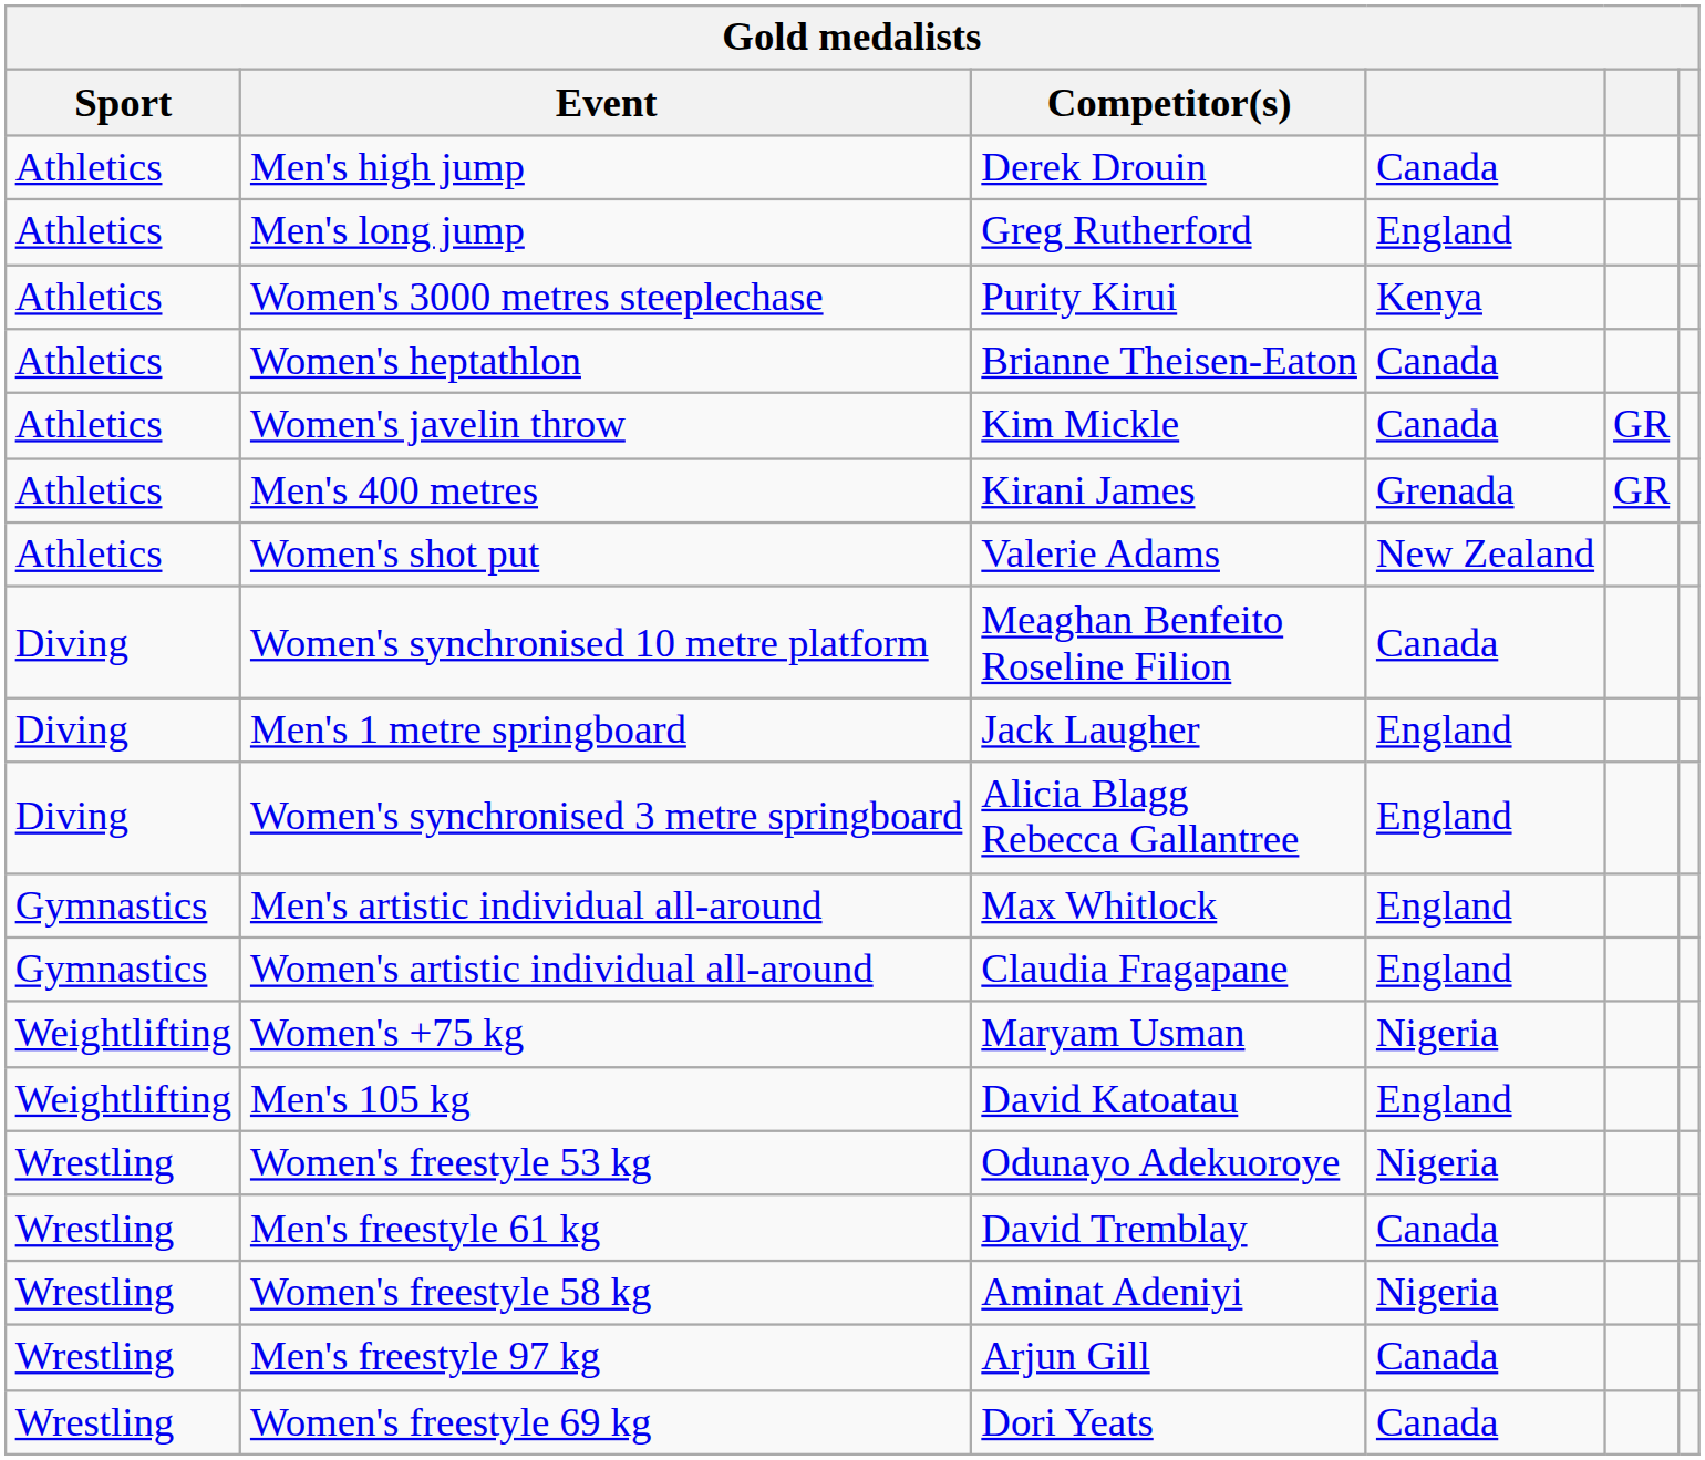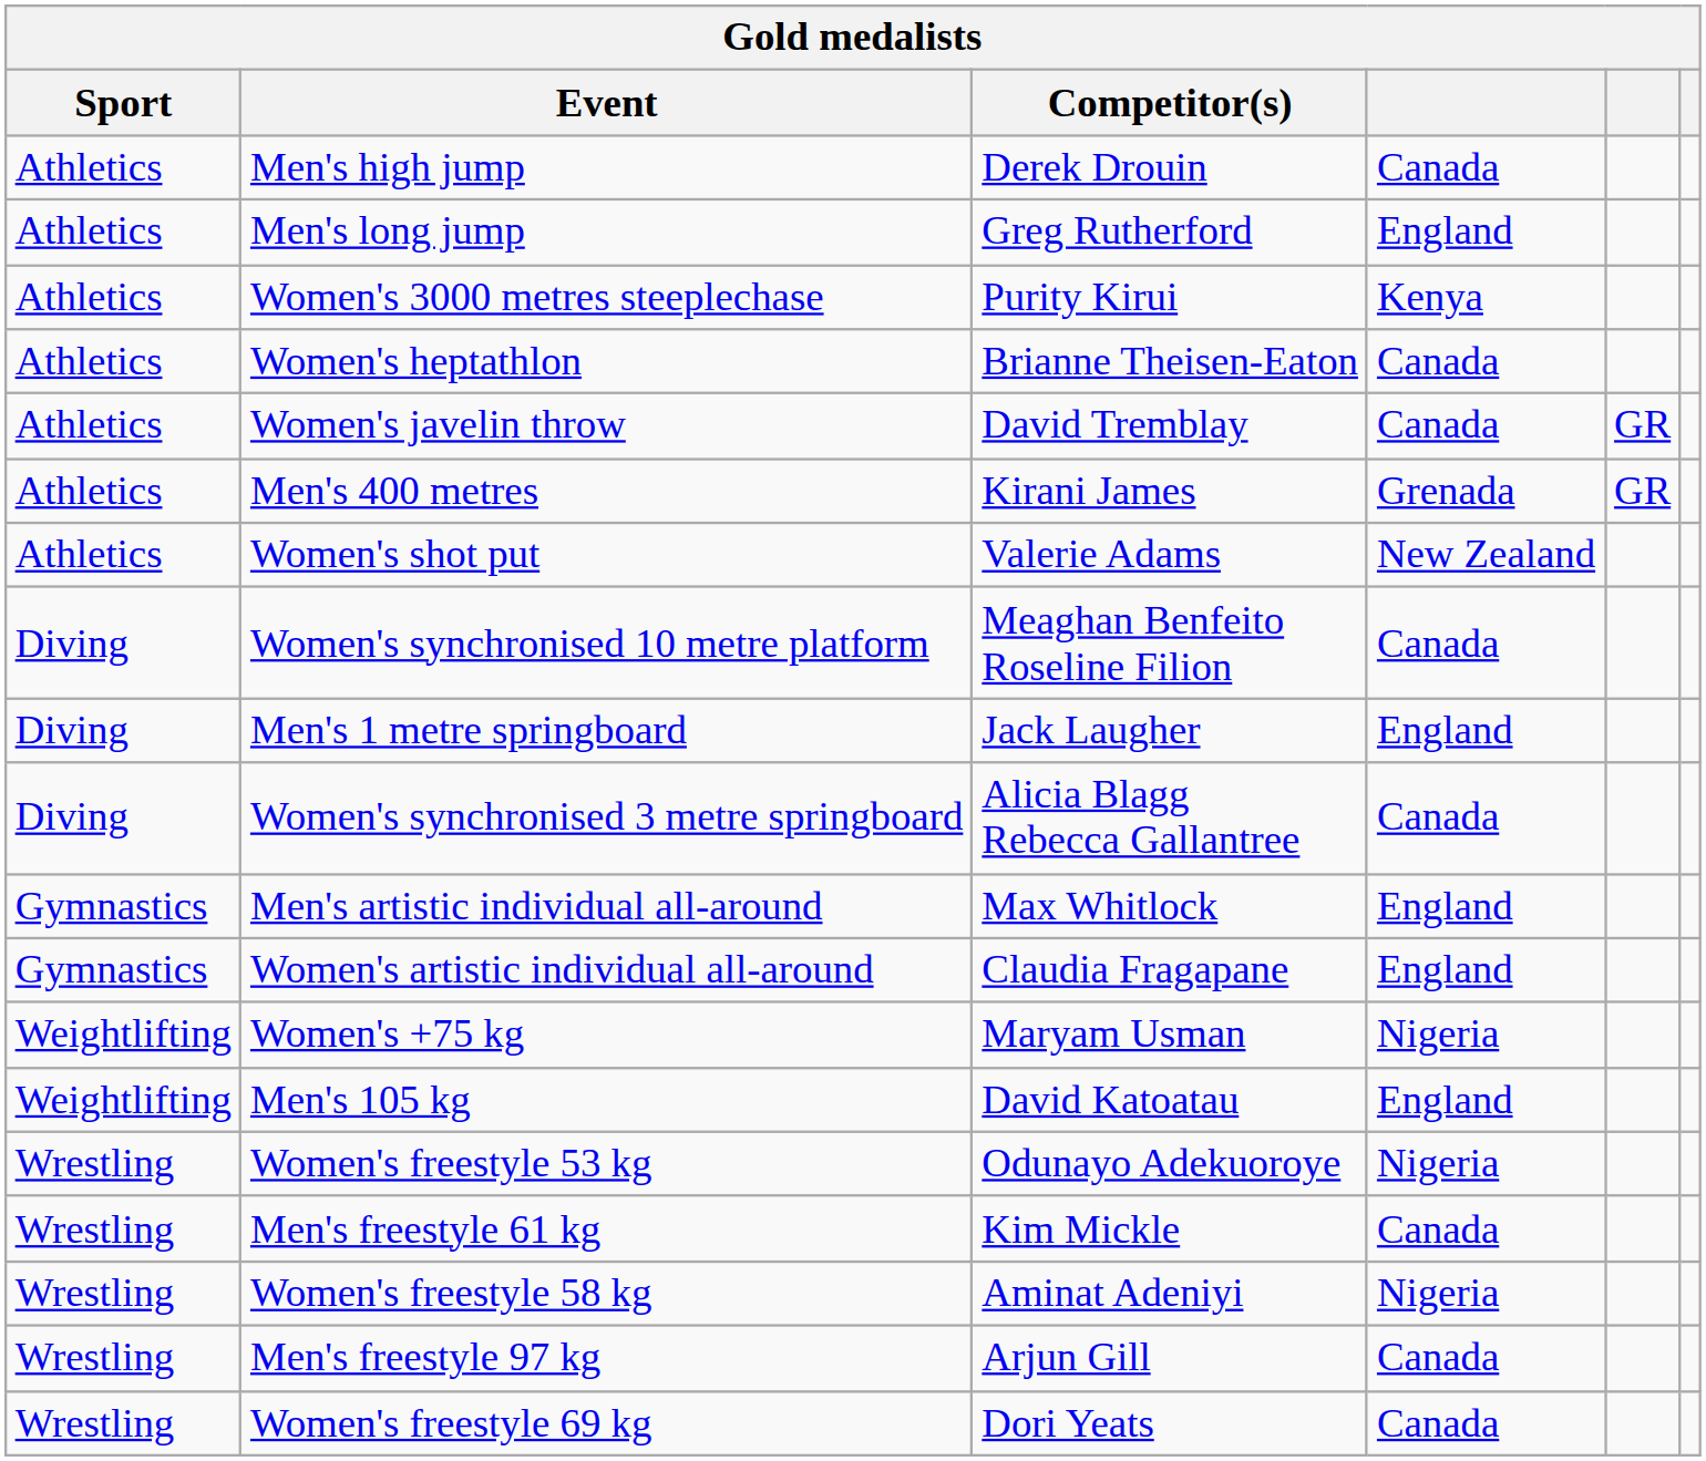 <table class="wikitable">
 <tr>
 <th colspan="6">Gold medalists</th>
 </tr>
 <tr>
 <th>Sport</th>
 <th>Event</th>
 <th>Competitor(s)</th>
 <th></th>
 <th></th>
 <th></th>
 </tr>
 <tr>
 <td><a href='#'>Athletics</a></td>
 <td><a href='#'>Men's high jump</a></td>
 <td><a href='#'>Derek Drouin</a></td>
 <td> <a href='#'>Canada</a></td>
 <td></td>
 <td></td>
 </tr>
 <tr>
 <td><a href='#'>Athletics</a></td>
 <td><a href='#'>Men's long jump</a></td>
 <td><a href='#'>Greg Rutherford</a></td>
 <td> <a href='#'>England</a></td>
 <td></td>
 <td></td>
 </tr>
 <tr>
 <td><a href='#'>Athletics</a></td>
 <td><a href='#'>Women's 3000 metres steeplechase</a></td>
 <td><a href='#'>Purity Kirui</a></td>
 <td> <a href='#'>Kenya</a></td>
 <td></td>
 <td></td>
 </tr>
 <tr>
 <td><a href='#'>Athletics</a></td>
 <td><a href='#'>Women's heptathlon</a></td>
 <td><a href='#'>Brianne Theisen-Eaton</a></td>
 <td> <a href='#'>Canada</a></td>
 <td></td>
 <td></td>
 </tr>
 <tr>
 <td><a href='#'>Athletics</a></td>
 <td><a href='#'>Women's javelin throw</a></td>
-<td><a href='#'>Kim Mickle</a></td>
+<td><a href='#'>David Tremblay</a></td>
 <td> <a href='#'>Canada</a></td>
 <td><a href='#'>GR</a></td>
 <td></td>
 </tr>
 <tr>
 <td><a href='#'>Athletics</a></td>
 <td><a href='#'>Men's 400 metres</a></td>
 <td><a href='#'>Kirani James</a></td>
 <td> <a href='#'>Grenada</a></td>
 <td><a href='#'>GR</a></td>
 <td></td>
 </tr>
 <tr>
 <td><a href='#'>Athletics</a></td>
 <td><a href='#'>Women's shot put</a></td>
 <td><a href='#'>Valerie Adams</a></td>
 <td> <a href='#'>New Zealand</a></td>
 <td></td>
 <td></td>
 </tr>
 <tr>
 <td><a href='#'>Diving</a></td>
 <td><a href='#'>Women's synchronised 10 metre platform</a></td>
 <td><a href='#'>Meaghan Benfeito</a><br><a href='#'>Roseline Filion</a></td>
 <td> <a href='#'>Canada</a></td>
 <td></td>
 <td></td>
 </tr>
 <tr>
 <td><a href='#'>Diving</a></td>
 <td><a href='#'>Men's 1 metre springboard</a></td>
 <td><a href='#'>Jack Laugher</a></td>
 <td> <a href='#'>England</a></td>
 <td></td>
 <td></td>
 </tr>
 <tr>
 <td><a href='#'>Diving</a></td>
 <td><a href='#'>Women's synchronised 3 metre springboard</a></td>
 <td><a href='#'>Alicia Blagg</a><br><a href='#'>Rebecca Gallantree</a></td>
-<td> <a href='#'>England</a></td>
+<td> <a href='#'>Canada</a></td>
 <td></td>
 <td></td>
 </tr>
 <tr>
 <td><a href='#'>Gymnastics</a></td>
 <td><a href='#'>Men's artistic individual all-around</a></td>
 <td><a href='#'>Max Whitlock</a></td>
 <td> <a href='#'>England</a></td>
 <td></td>
 <td></td>
 </tr>
 <tr>
 <td><a href='#'>Gymnastics</a></td>
 <td><a href='#'>Women's artistic individual all-around</a></td>
 <td><a href='#'>Claudia Fragapane</a></td>
 <td> <a href='#'>England</a></td>
 <td></td>
 <td></td>
 </tr>
 <tr>
 <td><a href='#'>Weightlifting</a></td>
 <td><a href='#'>Women's +75 kg</a></td>
 <td><a href='#'>Maryam Usman</a></td>
 <td> <a href='#'>Nigeria</a></td>
 <td></td>
 <td></td>
 </tr>
 <tr>
 <td><a href='#'>Weightlifting</a></td>
 <td><a href='#'>Men's 105 kg</a></td>
 <td><a href='#'>David Katoatau</a></td>
 <td> <a href='#'>England</a></td>
 <td></td>
 <td></td>
 </tr>
 <tr>
 <td><a href='#'>Wrestling</a></td>
 <td><a href='#'>Women's freestyle 53 kg</a></td>
 <td><a href='#'>Odunayo Adekuoroye</a></td>
 <td> <a href='#'>Nigeria</a></td>
 <td></td>
 <td></td>
 </tr>
 <tr>
 <td><a href='#'>Wrestling</a></td>
 <td><a href='#'>Men's freestyle 61 kg</a></td>
-<td><a href='#'>David Tremblay</a></td>
+<td><a href='#'>Kim Mickle</a></td>
 <td> <a href='#'>Canada</a></td>
 <td></td>
 <td></td>
 </tr>
 <tr>
 <td><a href='#'>Wrestling</a></td>
 <td><a href='#'>Women's freestyle 58 kg</a></td>
 <td><a href='#'>Aminat Adeniyi</a></td>
 <td> <a href='#'>Nigeria</a></td>
 <td></td>
 <td></td>
 </tr>
 <tr>
 <td><a href='#'>Wrestling</a></td>
 <td><a href='#'>Men's freestyle 97 kg</a></td>
 <td><a href='#'>Arjun Gill</a></td>
 <td> <a href='#'>Canada</a></td>
 <td></td>
 <td></td>
 </tr>
 <tr>
 <td><a href='#'>Wrestling</a></td>
 <td><a href='#'>Women's freestyle 69 kg</a></td>
 <td><a href='#'>Dori Yeats</a></td>
 <td> <a href='#'>Canada</a></td>
 <td></td>
 <td></td>
 </tr>
 </table>
